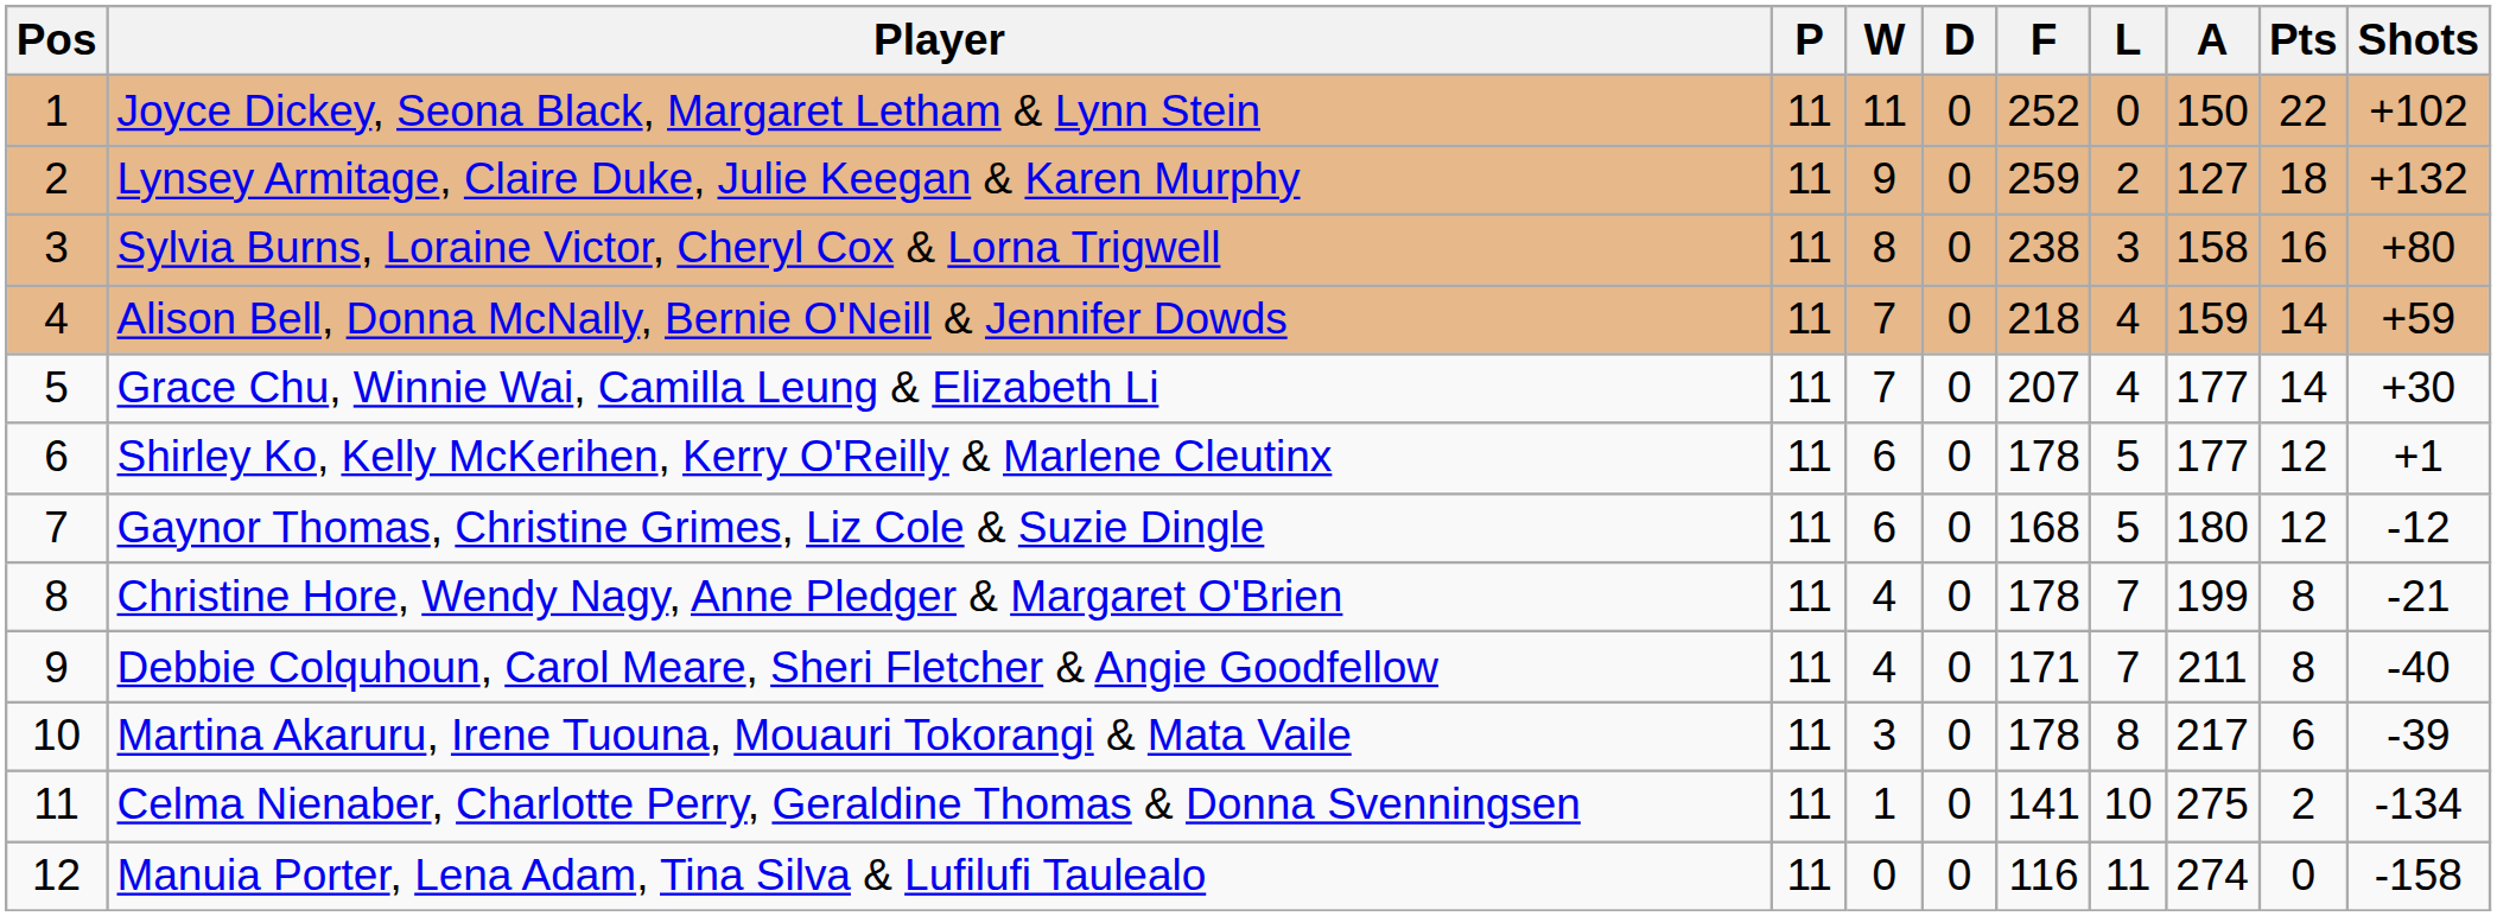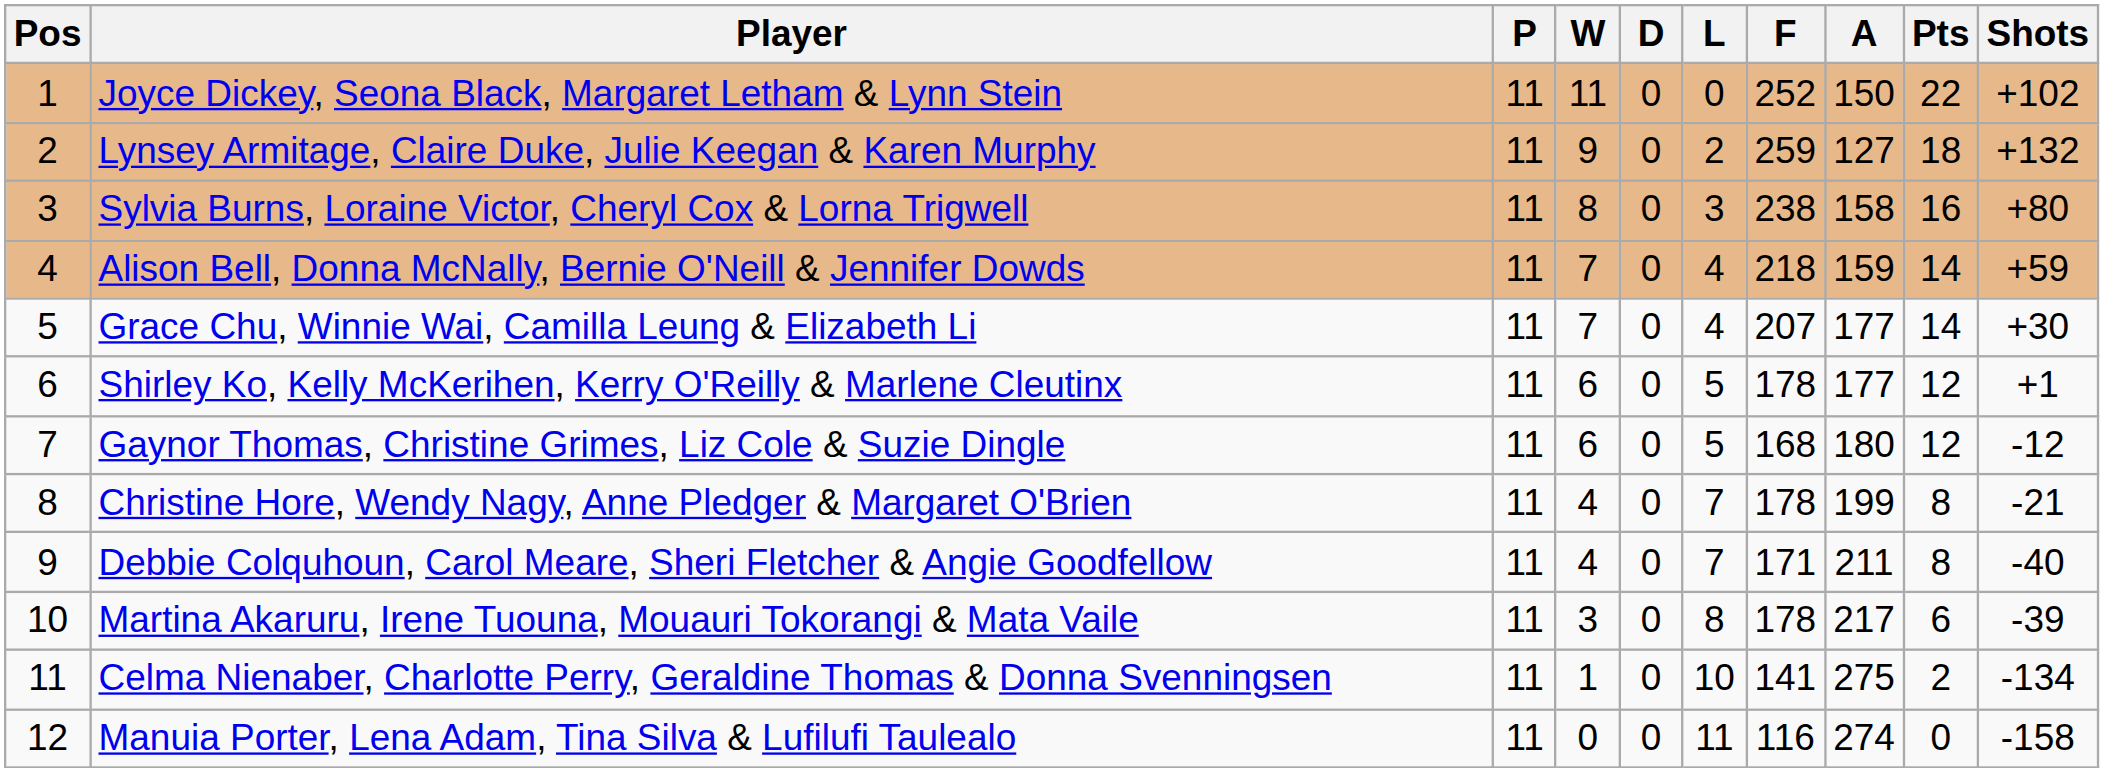 <table class="wikitable" style="font-size: 100%">
 <tr>
 <th width=20>Pos</th>
 <th width=600>Player</th>
 <th width=20>P</th>
 <th width=20>W</th>
 <th width=20>D</th>
+<th width=20>L</th>
 <th width=20>F</th>
-<th width=20>L</th>
 <th width=20>A</th>
 <th width=20>Pts</th>
 <th width=20>Shots</th>
 </tr>
 <tr align=center style="background: #E6B88A;">
 <td>1</td>
 <td align="left"> <a href='#'>Joyce Dickey</a>, <a href='#'>Seona Black</a>, <a href='#'>Margaret Letham</a> & <a href='#'>Lynn Stein</a></td>
 <td>11</td>
 <td>11</td>
 <td>0</td>
+<td>0</td>
 <td>252</td>
-<td>0</td>
 <td>150</td>
 <td>22</td>
 <td>+102</td>
 </tr>
 <tr align=center style="background: #E6B88A;">
 <td>2</td>
 <td align="left"> <a href='#'>Lynsey Armitage</a>, <a href='#'>Claire Duke</a>, <a href='#'>Julie Keegan</a> & <a href='#'>Karen Murphy</a></td>
 <td>11</td>
 <td>9</td>
 <td>0</td>
+<td>2</td>
 <td>259</td>
-<td>2</td>
 <td>127</td>
 <td>18</td>
 <td>+132</td>
 </tr>
 <tr align=center style="background: #E6B88A;">
 <td>3</td>
 <td align="left"> <a href='#'>Sylvia Burns</a>, <a href='#'>Loraine Victor</a>, <a href='#'>Cheryl Cox</a> & <a href='#'>Lorna Trigwell</a></td>
 <td>11</td>
 <td>8</td>
 <td>0</td>
+<td>3</td>
 <td>238</td>
-<td>3</td>
 <td>158</td>
 <td>16</td>
 <td>+80</td>
 </tr>
 <tr align=center style="background: #E6B88A;">
 <td>4</td>
 <td align="left">   <a href='#'>Alison Bell</a>, <a href='#'>Donna McNally</a>, <a href='#'>Bernie O'Neill</a> & <a href='#'>Jennifer Dowds</a></td>
 <td>11</td>
 <td>7</td>
 <td>0</td>
+<td>4</td>
 <td>218</td>
-<td>4</td>
 <td>159</td>
 <td>14</td>
 <td>+59</td>
 </tr>
 <tr align=center>
 <td>5</td>
 <td align="left"> <a href='#'>Grace Chu</a>, <a href='#'>Winnie Wai</a>, <a href='#'>Camilla Leung</a> & <a href='#'>Elizabeth Li</a></td>
 <td>11</td>
 <td>7</td>
 <td>0</td>
+<td>4</td>
 <td>207</td>
-<td>4</td>
 <td>177</td>
 <td>14</td>
 <td>+30</td>
 </tr>
 <tr align=center>
 <td>6</td>
 <td align="left"> <a href='#'>Shirley Ko</a>, <a href='#'>Kelly McKerihen</a>, <a href='#'>Kerry O'Reilly</a> & <a href='#'>Marlene Cleutinx</a></td>
 <td>11</td>
 <td>6</td>
 <td>0</td>
+<td>5</td>
 <td>178</td>
-<td>5</td>
 <td>177</td>
 <td>12</td>
 <td>+1</td>
 </tr>
 <tr align=center>
 <td>7</td>
 <td align="left"> <a href='#'>Gaynor Thomas</a>, <a href='#'>Christine Grimes</a>, <a href='#'>Liz Cole</a> & <a href='#'>Suzie Dingle</a></td>
 <td>11</td>
 <td>6</td>
 <td>0</td>
+<td>5</td>
 <td>168</td>
-<td>5</td>
 <td>180</td>
 <td>12</td>
 <td>-12</td>
 </tr>
 <tr align=center>
 <td>8</td>
 <td align="left"> <a href='#'>Christine Hore</a>, <a href='#'>Wendy Nagy</a>, <a href='#'>Anne Pledger</a> & <a href='#'>Margaret O'Brien</a></td>
 <td>11</td>
 <td>4</td>
 <td>0</td>
+<td>7</td>
 <td>178</td>
-<td>7</td>
 <td>199</td>
 <td>8</td>
 <td>-21</td>
 </tr>
 <tr align=center>
 <td>9</td>
 <td align="left"> <a href='#'>Debbie Colquhoun</a>, <a href='#'>Carol Meare</a>, <a href='#'>Sheri Fletcher</a> & <a href='#'>Angie Goodfellow</a></td>
 <td>11</td>
 <td>4</td>
 <td>0</td>
+<td>7</td>
 <td>171</td>
-<td>7</td>
 <td>211</td>
 <td>8</td>
 <td>-40</td>
 </tr>
 <tr align=center>
 <td>10</td>
 <td align="left"> <a href='#'>Martina Akaruru</a>, <a href='#'>Irene Tuouna</a>, <a href='#'>Mouauri Tokorangi</a> & <a href='#'>Mata Vaile</a></td>
 <td>11</td>
 <td>3</td>
 <td>0</td>
+<td>8</td>
 <td>178</td>
-<td>8</td>
 <td>217</td>
 <td>6</td>
 <td>-39</td>
 </tr>
 <tr align=center>
 <td>11</td>
 <td align="left"> <a href='#'>Celma Nienaber</a>, <a href='#'>Charlotte Perry</a>, <a href='#'>Geraldine Thomas</a> & <a href='#'>Donna Svenningsen</a></td>
 <td>11</td>
 <td>1</td>
 <td>0</td>
+<td>10</td>
 <td>141</td>
-<td>10</td>
 <td>275</td>
 <td>2</td>
 <td>-134</td>
 </tr>
 <tr align=center>
 <td>12</td>
 <td align="left"> <a href='#'>Manuia Porter</a>, <a href='#'>Lena Adam</a>, <a href='#'>Tina Silva</a> & <a href='#'>Lufilufi Taulealo</a></td>
 <td>11</td>
 <td>0</td>
 <td>0</td>
+<td>11</td>
 <td>116</td>
-<td>11</td>
 <td>274</td>
 <td>0</td>
 <td>-158</td>
 </tr>
 </table>
